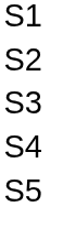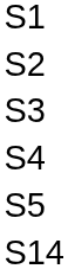 <table>
 <tr>
 <td>S1</td>
 <td></td>
 <td></td>
 <td></td>
 </tr>
 <tr>
 <td>S2</td>
 <td></td>
 <td></td>
 <td></td>
 </tr>
 <tr>
 <td>S3</td>
 <td></td>
 <td></td>
 <td></td>
 </tr>
 <tr>
 <td>S4</td>
 <td></td>
 <td></td>
 <td></td>
 </tr>
 <tr>
 <td>S5</td>
 <td></td>
 <td></td>
 <td></td>
 </tr>
+<tr>
+<td>S14</td>
+<td></td>
+<td></td>
+<td></td>
+</tr>
 </table>
